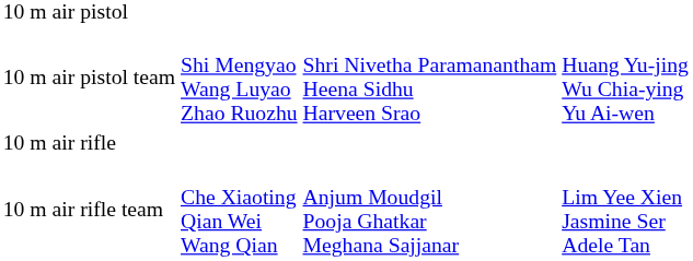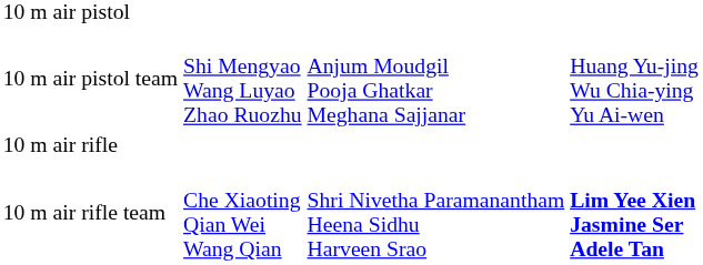 <table>
 <tr>
 <td>10 m air pistol</td>
 <td></td>
 <td></td>
 <td></td>
 </tr>
 <tr>
 <td>10 m air pistol team</td>
 <td><br><a href='#'>Shi Mengyao</a><br><a href='#'>Wang Luyao</a><br><a href='#'>Zhao Ruozhu</a></td>
-<td><br><a href='#'>Shri Nivetha Paramanantham</a><br><a href='#'>Heena Sidhu</a><br><a href='#'>Harveen Srao</a></td>
+<td><br><a href='#'>Anjum Moudgil</a><br><a href='#'>Pooja Ghatkar</a><br><a href='#'>Meghana Sajjanar</a></td>
 <td><br><a href='#'>Huang Yu-jing</a><br><a href='#'>Wu Chia-ying</a><br><a href='#'>Yu Ai-wen</a></td>
 </tr>
 <tr>
 <td>10 m air rifle</td>
 <td></td>
 <td></td>
 <td></td>
 </tr>
 <tr>
 <td>10 m air rifle team</td>
 <td><br><a href='#'>Che Xiaoting</a><br><a href='#'>Qian Wei</a><br><a href='#'>Wang Qian</a></td>
-<td><br><a href='#'>Anjum Moudgil</a><br><a href='#'>Pooja Ghatkar</a><br><a href='#'>Meghana Sajjanar</a></td>
-<td><br><a href='#'>Lim Yee Xien</a><br><a href='#'>Jasmine Ser</a><br><a href='#'>Adele Tan</a></td>
+<td><br><a href='#'>Shri Nivetha Paramanantham</a><br><a href='#'>Heena Sidhu</a><br><a href='#'>Harveen Srao</a></td>
+<td><strong><br><a href='#'>Lim Yee Xien</a><br><a href='#'>Jasmine Ser</a><br><a href='#'>Adele Tan</a></strong></td>
 </tr>
 </table>
